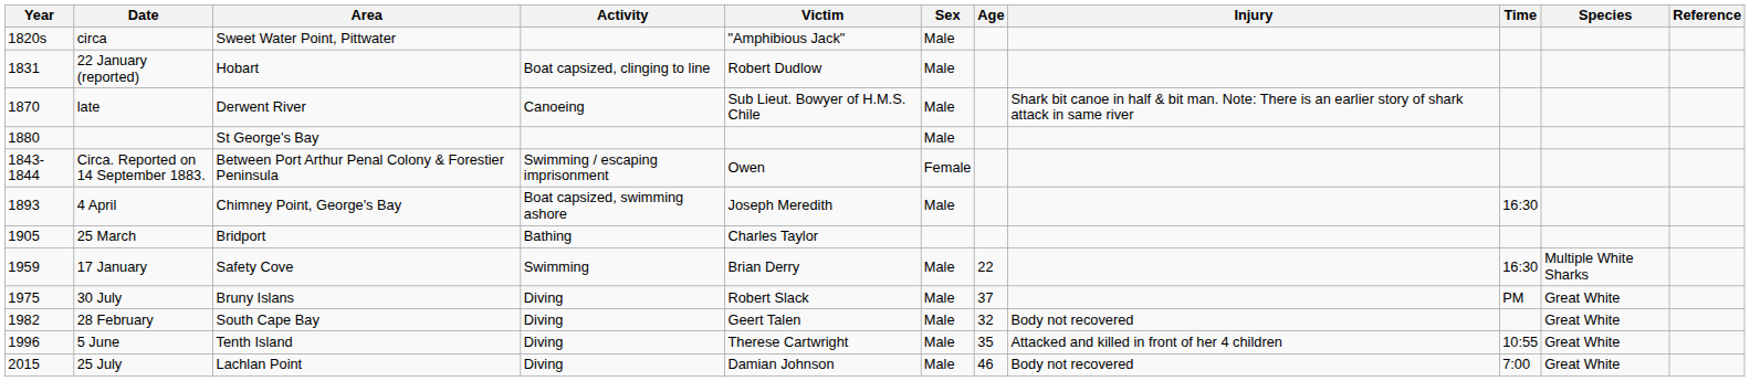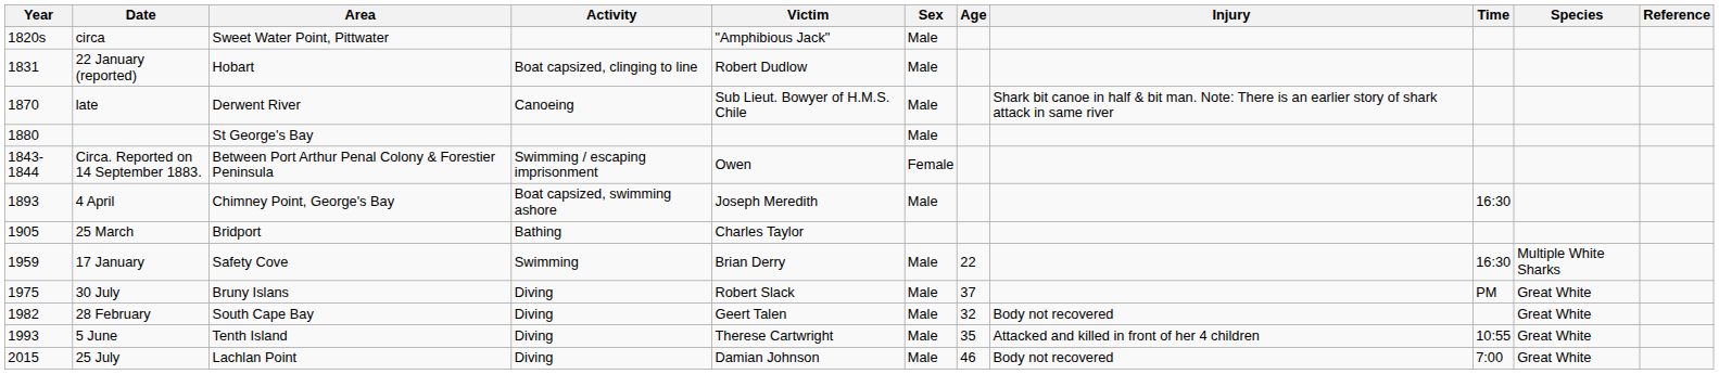 <table class="wikitable">
 <tr>
 <th>Year</th>
 <th width=150px>Date</th>
 <th>Area</th>
 <th>Activity</th>
 <th>Victim</th>
 <th>Sex</th>
 <th>Age</th>
 <th>Injury</th>
 <th>Time</th>
 <th>Species</th>
 <th>Reference</th>
 </tr>
 <tr>
 <td>1820s</td>
 <td>circa</td>
 <td>Sweet Water Point, Pittwater</td>
 <td></td>
 <td>"Amphibious Jack"</td>
 <td>Male</td>
 <td></td>
 <td></td>
 <td></td>
 <td></td>
 <td></td>
 </tr>
 <tr>
 <td>1831</td>
 <td>22 January (reported)</td>
 <td>Hobart</td>
 <td>Boat capsized, clinging to line</td>
 <td>Robert Dudlow</td>
 <td>Male</td>
 <td></td>
 <td></td>
 <td></td>
 <td></td>
 <td></td>
 </tr>
 <tr>
 <td>1870</td>
 <td>late</td>
 <td>Derwent River</td>
 <td>Canoeing</td>
 <td>Sub Lieut. Bowyer of H.M.S. Chile</td>
 <td>Male</td>
 <td></td>
 <td>Shark bit canoe in half & bit man. Note: There is an earlier story of shark attack in same river</td>
 <td></td>
 <td></td>
 <td></td>
 </tr>
 <tr>
 <td>1880</td>
 <td></td>
 <td>St George's Bay</td>
 <td></td>
 <td></td>
 <td>Male</td>
 <td></td>
 <td></td>
 <td></td>
 <td></td>
 <td></td>
 </tr>
 <tr>
 <td>1843-1844</td>
 <td>Circa. Reported on 14 September 1883.</td>
 <td>Between Port Arthur Penal Colony & Forestier Peninsula</td>
 <td>Swimming / escaping imprisonment</td>
 <td>Owen</td>
 <td>Female</td>
 <td></td>
 <td></td>
 <td></td>
 <td></td>
 <td></td>
 </tr>
 <tr>
 <td>1893</td>
 <td>4 April</td>
 <td>Chimney Point, George's Bay</td>
 <td>Boat capsized, swimming ashore</td>
 <td>Joseph Meredith</td>
 <td>Male</td>
 <td></td>
 <td></td>
 <td>16:30</td>
 <td></td>
 <td></td>
 </tr>
 <tr>
 <td>1905</td>
 <td>25 March</td>
 <td>Bridport</td>
 <td>Bathing</td>
 <td>Charles Taylor</td>
 <td></td>
 <td></td>
 <td></td>
 <td></td>
 <td></td>
 <td></td>
 </tr>
 <tr>
 <td>1959</td>
 <td>17 January</td>
 <td>Safety Cove</td>
 <td>Swimming</td>
 <td>Brian Derry</td>
 <td>Male</td>
 <td>22</td>
 <td></td>
 <td>16:30</td>
 <td>Multiple White Sharks</td>
 <td></td>
 </tr>
 <tr>
 <td>1975</td>
 <td>30 July</td>
 <td>Bruny Islans</td>
 <td>Diving</td>
 <td>Robert Slack</td>
 <td>Male</td>
 <td>37</td>
 <td></td>
 <td>PM</td>
 <td>Great White</td>
 <td></td>
 </tr>
 <tr>
 <td>1982</td>
 <td>28 February</td>
 <td>South Cape Bay</td>
 <td>Diving</td>
 <td>Geert Talen</td>
 <td>Male</td>
 <td>32</td>
 <td>Body not recovered</td>
 <td></td>
 <td>Great White</td>
 <td></td>
 </tr>
 <tr>
-<td>1996</td>
+<td>1993</td>
 <td>5 June</td>
 <td>Tenth Island</td>
 <td>Diving</td>
 <td>Therese Cartwright</td>
 <td>Male</td>
 <td>35</td>
 <td>Attacked and killed in front of her 4 children</td>
 <td>10:55</td>
 <td>Great White</td>
 <td></td>
 </tr>
 <tr>
 <td>2015</td>
 <td>25 July</td>
 <td>Lachlan Point</td>
 <td>Diving</td>
 <td>Damian Johnson</td>
 <td>Male</td>
 <td>46</td>
 <td>Body not recovered</td>
 <td>7:00</td>
 <td>Great White</td>
 <td></td>
 </tr>
 </table>
